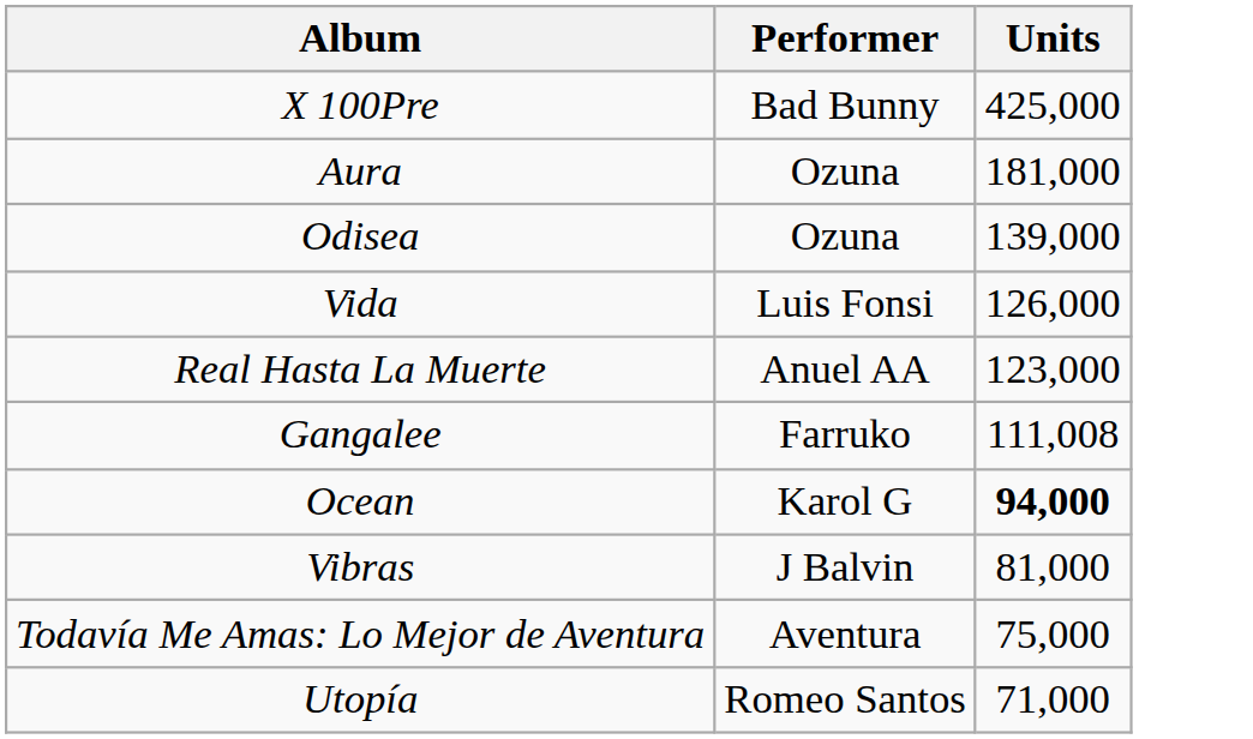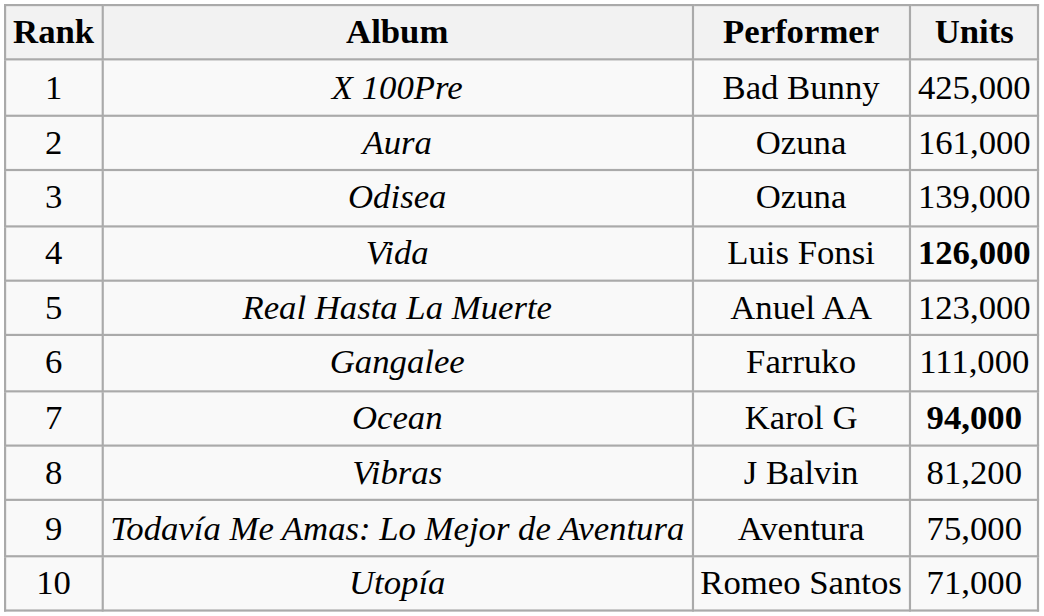 <table class="wikitable plainrowheaders" style="text-align:center;">
 <tr>
+<th>Rank</th>
 <th>Album</th>
 <th>Performer</th>
 <th>Units</th>
 </tr>
 <tr>
+<td>1</td>
 <td><em>X 100Pre</em></td>
 <td>Bad Bunny</td>
 <td>425,000</td>
 </tr>
 <tr>
+<td>2</td>
 <td><em>Aura</em></td>
 <td>Ozuna</td>
-<td>181,000</td>
+<td>161,000</td>
 </tr>
 <tr>
+<td>3</td>
 <td><em>Odisea</em></td>
 <td>Ozuna</td>
 <td>139,000</td>
 </tr>
 <tr>
+<td>4</td>
 <td><em>Vida</em></td>
 <td>Luis Fonsi</td>
-<td>126,000</td>
+<td><strong>126,000</strong></td>
 </tr>
 <tr>
+<td>5</td>
 <td><em>Real Hasta La Muerte</em></td>
 <td>Anuel AA</td>
 <td>123,000</td>
 </tr>
 <tr>
+<td>6</td>
 <td><em>Gangalee</em></td>
 <td>Farruko</td>
-<td>111,008</td>
+<td>111,000</td>
 </tr>
 <tr>
+<td>7</td>
 <td><em>Ocean</em></td>
 <td>Karol G</td>
 <td><strong>94,000</strong></td>
 </tr>
 <tr>
+<td>8</td>
 <td><em>Vibras</em></td>
 <td>J Balvin</td>
-<td>81,000</td>
+<td>81,200</td>
 </tr>
 <tr>
+<td>9</td>
 <td><em>Todavía Me Amas: Lo Mejor de Aventura</em></td>
 <td>Aventura</td>
 <td>75,000</td>
 </tr>
 <tr>
+<td>10</td>
 <td><em>Utopía</em></td>
 <td>Romeo Santos</td>
 <td>71,000</td>
 </tr>
 </table>
